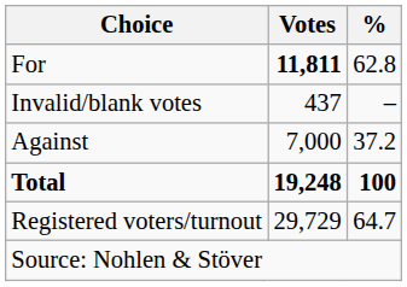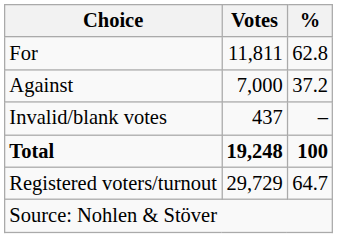 <table class=wikitable style=text-align:right>
 <tr>
 <th>Choice</th>
 <th>Votes</th>
 <th>%</th>
 </tr>
 <tr>
 <td align=left>For</td>
-<td><strong>11,811</strong></td>
+<td>11,811</td>
 <td>62.8</td>
+</tr>
+<tr>
+<td align=left>Against</td>
+<td>7,000</td>
+<td>37.2</td>
 </tr>
 <tr>
 <td align=left>Invalid/blank votes</td>
 <td>437</td>
 <td>–</td>
-</tr>
-<tr>
-<td align=left>Against</td>
-<td>7,000</td>
-<td>37.2</td>
 </tr>
 <tr>
 <td align=left><strong>Total</strong></td>
 <td><strong>19,248</strong></td>
 <td><strong>100</strong></td>
 </tr>
 <tr>
 <td align=left>Registered voters/turnout</td>
 <td>29,729</td>
 <td>64.7</td>
 </tr>
 <tr>
 <td align=left colspan=3>Source: Nohlen & Stöver</td>
 </tr>
 </table>
